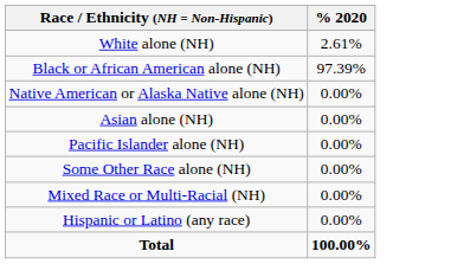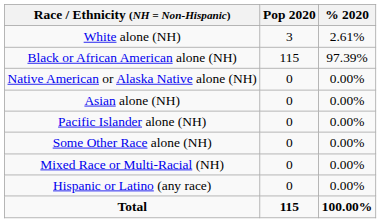 <table class="wikitable" style="text-align:center;">
 <tr>
 <th>Race / Ethnicity <small>(<em>NH = Non-Hispanic</em>)</small></th>
+<th>Pop 2020</th>
 <th>% 2020</th>
 </tr>
 <tr>
 <td><a href='#'>White</a> alone (NH)</td>
+<td>3</td>
 <td>2.61%</td>
 </tr>
 <tr>
 <td><a href='#'>Black or African American</a> alone (NH)</td>
+<td>115</td>
 <td>97.39%</td>
 </tr>
 <tr>
 <td><a href='#'>Native American</a> or <a href='#'>Alaska Native</a> alone (NH)</td>
+<td>0</td>
 <td>0.00%</td>
 </tr>
 <tr>
 <td><a href='#'>Asian</a> alone (NH)</td>
+<td>0</td>
 <td>0.00%</td>
 </tr>
 <tr>
 <td><a href='#'>Pacific Islander</a> alone (NH)</td>
+<td>0</td>
 <td>0.00%</td>
 </tr>
 <tr>
 <td><a href='#'>Some Other Race</a> alone (NH)</td>
+<td>0</td>
 <td>0.00%</td>
 </tr>
 <tr>
 <td><a href='#'>Mixed Race or Multi-Racial</a> (NH)</td>
+<td>0</td>
 <td>0.00%</td>
 </tr>
 <tr>
 <td><a href='#'>Hispanic or Latino</a> (any race)</td>
+<td>0</td>
 <td>0.00%</td>
 </tr>
 <tr>
 <td><strong>Total</strong></td>
+<td><strong>115</strong></td>
 <td><strong>100.00%</strong></td>
 </tr>
 </table>
